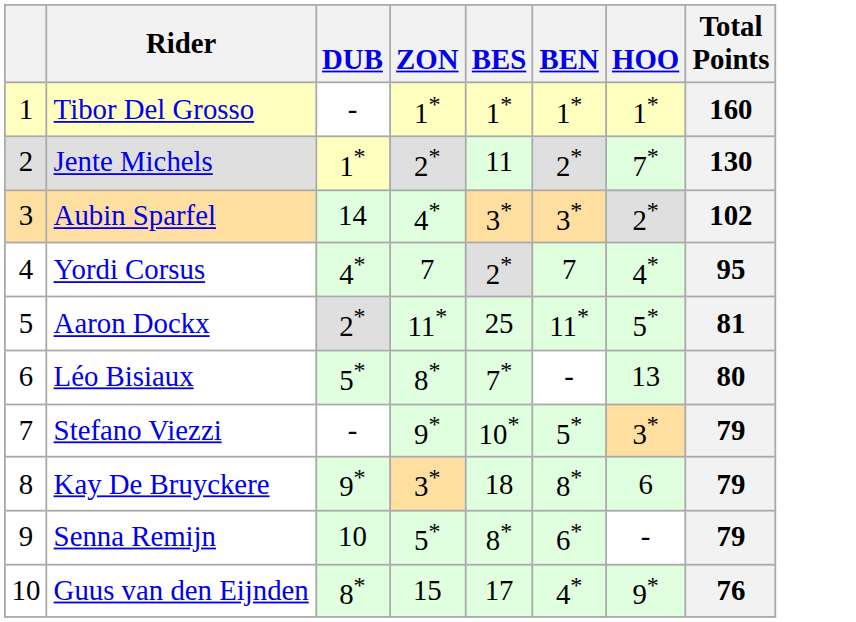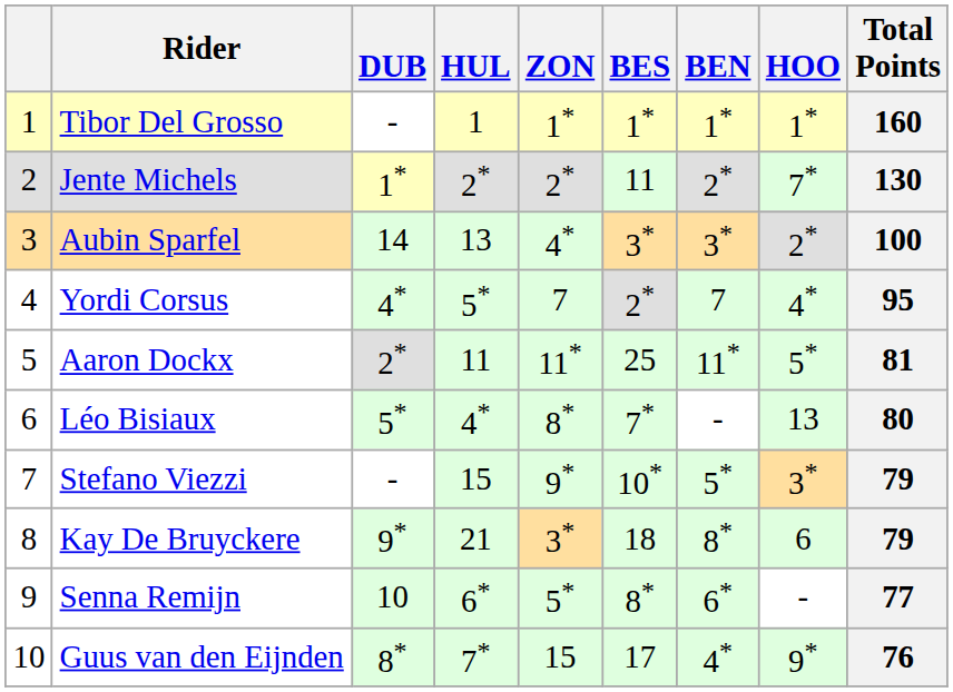 <table class ="wikitable" style="font-size: 100%; text-align:center">
 <tr style = "vertical-align:middle;">
 <th style = "vertical-align:middle"></th>
 <th style = "vertical-align:middle;background">Rider</th>
 <th><br><a href='#'> DUB</a></th>
+<th><br><a href='#'> HUL</a></th>
 <th><br><a href='#'> ZON</a></th>
 <th><br><a href='#'> BES</a></th>
 <th><br><a href='#'> BEN</a></th>
 <th><br><a href='#'> HOO</a></th>
 <th align = "center">Total <br> Points</th>
 </tr>
 <tr>
 <td bgcolor="#FFFFBF">1</td>
 <td align="left" bgcolor="#FFFFBF"> <a href='#'>Tibor Del Grosso</a></td>
 <td bgcolor="#FFFFFF">-</td>
+<td bgcolor="#FFFFBF">1</td>
 <td bgcolor="#FFFFBF">1<sup>*</sup></td>
 <td bgcolor="#FFFFBF">1<sup>*</sup></td>
 <td bgcolor="#FFFFBF">1<sup>*</sup></td>
 <td bgcolor="#FFFFBF">1<sup>*</sup></td>
 <th>160</th>
 </tr>
 <tr>
 <td bgcolor="#DFDFDF">2</td>
 <td align="left" bgcolor="#DFDFDF"> <a href='#'>Jente Michels</a></td>
 <td bgcolor="#FFFFBF">1<sup>*</sup></td>
 <td bgcolor="#DFDFDF">2<sup>*</sup></td>
+<td bgcolor="#DFDFDF">2<sup>*</sup></td>
 <td bgcolor="#DFFFDF">11</td>
 <td bgcolor="#DFDFDF">2<sup>*</sup></td>
 <td bgcolor="#DFFFDF">7<sup>*</sup></td>
 <th>130</th>
 </tr>
 <tr>
 <td bgcolor="#FFDF9F">3</td>
 <td align="left" bgcolor="#FFDF9F"> <a href='#'>Aubin Sparfel</a></td>
 <td bgcolor="#DFFFDF">14</td>
+<td bgcolor="#DFFFDF">13</td>
 <td bgcolor="#DFFFDF">4<sup>*</sup></td>
 <td bgcolor="#FFDF9F">3<sup>*</sup></td>
 <td bgcolor="#FFDF9F">3<sup>*</sup></td>
 <td bgcolor="#DFDFDF">2<sup>*</sup></td>
-<th>102</th>
+<th>100</th>
 </tr>
 <tr>
 <td bgcolor="#FFFFFF">4</td>
 <td align="left" bgcolor="#FFFFFF"> <a href='#'>Yordi Corsus</a></td>
 <td bgcolor="#DFFFDF">4<sup>*</sup></td>
+<td bgcolor="#DFFFDF">5<sup>*</sup></td>
 <td bgcolor="#DFFFDF">7</td>
 <td bgcolor="#DFDFDF">2<sup>*</sup></td>
 <td bgcolor="#DFFFDF">7</td>
 <td bgcolor="#DFFFDF">4<sup>*</sup></td>
 <th>95</th>
 </tr>
 <tr>
 <td bgcolor="#FFFFFF">5</td>
 <td align="left" bgcolor="#FFFFFF"> <a href='#'>Aaron Dockx</a></td>
 <td bgcolor="#DFDFDF">2<sup>*</sup></td>
+<td bgcolor="#DFFFDF">11</td>
 <td bgcolor="#DFFFDF">11<sup>*</sup></td>
 <td bgcolor="#DFFFDF">25</td>
 <td bgcolor="#DFFFDF">11<sup>*</sup></td>
 <td bgcolor="#DFFFDF">5<sup>*</sup></td>
 <th>81</th>
 </tr>
 <tr>
 <td bgcolor="#FFFFFF">6</td>
 <td align="left" bgcolor="#FFFFFF"> <a href='#'>Léo Bisiaux</a></td>
 <td bgcolor="#DFFFDF">5<sup>*</sup></td>
+<td bgcolor="#DFFFDF">4<sup>*</sup></td>
 <td bgcolor="#DFFFDF">8<sup>*</sup></td>
 <td bgcolor="#DFFFDF">7<sup>*</sup></td>
 <td bgcolor="#FFFFFF">-</td>
 <td bgcolor="#DFFFDF">13</td>
 <th>80</th>
 </tr>
 <tr>
 <td bgcolor="#FFFFFF">7</td>
 <td align="left" bgcolor="#FFFFFF"> <a href='#'>Stefano Viezzi</a></td>
 <td bgcolor="#FFFFFF">-</td>
+<td bgcolor="#DFFFDF">15</td>
 <td bgcolor="#DFFFDF">9<sup>*</sup></td>
 <td bgcolor="#DFFFDF">10<sup>*</sup></td>
 <td bgcolor="#DFFFDF">5<sup>*</sup></td>
 <td bgcolor="#FFDF9F">3<sup>*</sup></td>
 <th>79</th>
 </tr>
 <tr>
 <td bgcolor="#FFFFFF">8</td>
 <td align="left" bgcolor="#FFFFFF"> <a href='#'>Kay De Bruyckere</a></td>
 <td bgcolor="#DFFFDF">9<sup>*</sup></td>
+<td bgcolor="#DFFFDF">21</td>
 <td bgcolor="#FFDF9F">3<sup>*</sup></td>
 <td bgcolor="#DFFFDF">18</td>
 <td bgcolor="#DFFFDF">8<sup>*</sup></td>
 <td bgcolor="#DFFFDF">6</td>
 <th>79</th>
 </tr>
 <tr>
 <td bgcolor="#FFFFFF">9</td>
 <td align="left" bgcolor="#FFFFFF"> <a href='#'>Senna Remijn</a></td>
 <td bgcolor="#DFFFDF">10</td>
+<td bgcolor="#DFFFDF">6<sup>*</sup></td>
 <td bgcolor="#DFFFDF">5<sup>*</sup></td>
 <td bgcolor="#DFFFDF">8<sup>*</sup></td>
 <td bgcolor="#DFFFDF">6<sup>*</sup></td>
 <td bgcolor="#FFFFFF">-</td>
-<th>79</th>
+<th>77</th>
 </tr>
 <tr>
 <td bgcolor="#FFFFFF">10</td>
 <td align="left" bgcolor="#FFFFFF"> <a href='#'>Guus van den Eijnden</a></td>
 <td bgcolor="#DFFFDF">8<sup>*</sup></td>
+<td bgcolor="#DFFFDF">7<sup>*</sup></td>
 <td bgcolor="#DFFFDF">15</td>
 <td bgcolor="#DFFFDF">17</td>
 <td bgcolor="#DFFFDF">4<sup>*</sup></td>
 <td bgcolor="#DFFFDF">9<sup>*</sup></td>
 <th>76</th>
 </tr>
 </table>
